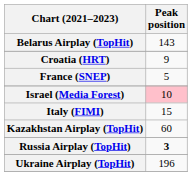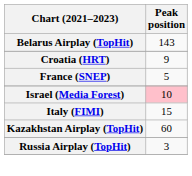 <table class="wikitable sortable plainrowheaders" style="text-align:center">
 <tr>
 <th scope="col">Chart (2021–2023)</th>
 <th scope="col">Peak<br>position</th>
 </tr>
 <tr>
 <th scope="row">Belarus Airplay (<a href='#'>TopHit</a>)</th>
 <td>143</td>
 </tr>
 <tr>
 </tr>
 <tr>
 </tr>
 <tr>
 </tr>
 <tr>
 <th scope="row">Croatia (<a href='#'>HRT</a>)</th>
 <td>9</td>
 </tr>
 <tr>
 <th scope="row">France (<a href='#'>SNEP</a>)</th>
 <td>5</td>
 </tr>
 <tr>
 </tr>
 <tr>
 </tr>
 <tr>
 </tr>
 <tr>
 </tr>
 <tr>
 </tr>
 <tr>
 <th scope="row">Israel (<a href='#'>Media Forest</a>)</th>
 <td style="background: pink;">10</td>
 </tr>
 <tr>
 <th scope="row">Italy (<a href='#'>FIMI</a>)</th>
 <td>15</td>
 </tr>
 <tr>
 <th scope="row">Kazakhstan Airplay (<a href='#'>TopHit</a>)</th>
 <td>60</td>
 </tr>
 <tr>
 </tr>
 <tr>
 </tr>
 <tr>
 </tr>
 <tr>
 <th scope="row">Russia Airplay (<a href='#'>TopHit</a>)</th>
-<td><strong>3</strong></td>
+<td>3</td>
 </tr>
 <tr>
 </tr>
 <tr>
 </tr>
 <tr>
 </tr>
 <tr>
-<th scope="row">Ukraine Airplay (<a href='#'>TopHit</a>)</th>
-<td>196</td>
-</tr>
-<tr>
 </tr>
 </table>
